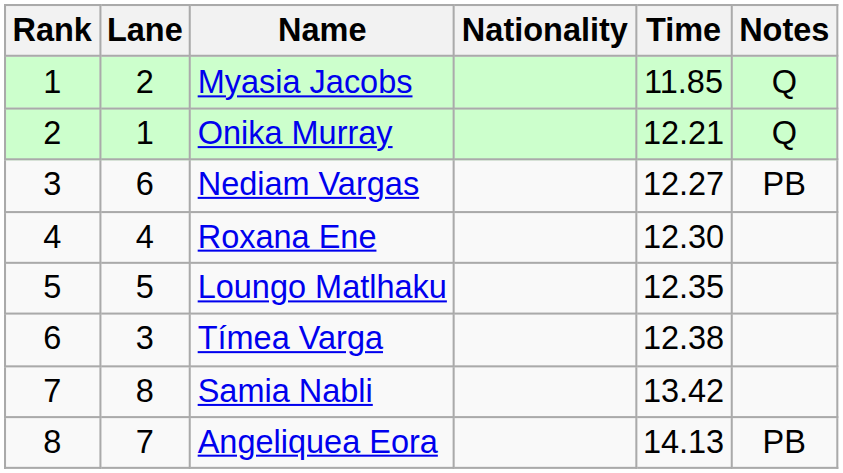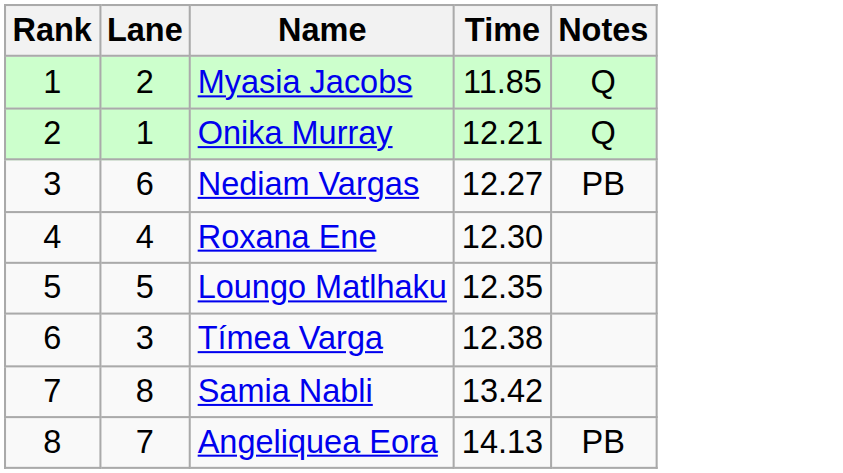 <table class="wikitable sortable" style="text-align:center">
 <tr>
 <th>Rank</th>
 <th>Lane</th>
 <th>Name</th>
-<th>Nationality</th>
 <th>Time</th>
 <th>Notes</th>
 </tr>
 <tr bgcolor=ccffcc>
 <td align=center>1</td>
 <td align=center>2</td>
 <td align=left><a href='#'>Myasia Jacobs</a></td>
-<td align=left></td>
 <td>11.85</td>
 <td>Q</td>
 </tr>
 <tr bgcolor=ccffcc>
 <td align=center>2</td>
 <td align=center>1</td>
 <td align=left><a href='#'>Onika Murray</a></td>
-<td align=left></td>
 <td>12.21</td>
 <td>Q</td>
 </tr>
 <tr>
 <td align=center>3</td>
 <td align=center>6</td>
 <td align=left><a href='#'>Nediam Vargas</a></td>
-<td align=left></td>
 <td>12.27</td>
 <td>PB</td>
 </tr>
 <tr>
 <td align=center>4</td>
 <td align=center>4</td>
 <td align=left><a href='#'>Roxana Ene</a></td>
-<td align=left></td>
 <td>12.30</td>
 <td></td>
 </tr>
 <tr>
 <td align=center>5</td>
 <td align=center>5</td>
 <td align=left><a href='#'>Loungo Matlhaku</a></td>
-<td align=left></td>
 <td>12.35</td>
 <td></td>
 </tr>
 <tr>
 <td align=center>6</td>
 <td align=center>3</td>
 <td align=left><a href='#'>Tímea Varga</a></td>
-<td align=left></td>
 <td>12.38</td>
 <td></td>
 </tr>
 <tr>
 <td align=center>7</td>
 <td align=center>8</td>
 <td align=left><a href='#'>Samia Nabli</a></td>
-<td align=left></td>
 <td>13.42</td>
 <td></td>
 </tr>
 <tr>
 <td align=center>8</td>
 <td align=center>7</td>
 <td align=left><a href='#'>Angeliquea Eora</a></td>
-<td align=left></td>
 <td>14.13</td>
 <td>PB</td>
 </tr>
 </table>
